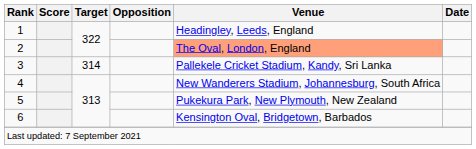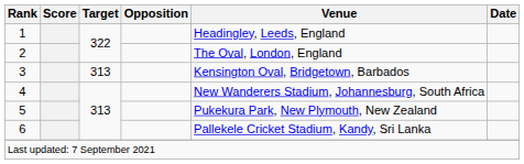 <table class="wikitable plainrowheaders sortable">
 <tr>
 <th scope=col>Rank</th>
 <th scope=col>Score</th>
 <th scope=col>Target</th>
 <th scope=col>Opposition</th>
 <th scope=col>Venue</th>
 <th scope=col>Date</th>
 </tr>
 <tr>
 <td align=center>1</td>
 <th scope=row style=text-align:center;></th>
 <td align=center rowspan=2>322</td>
 <td></td>
 <td><a href='#'>Headingley</a>, <a href='#'>Leeds</a>, England</td>
 <td></td>
 </tr>
 <tr>
 <td align=center>2</td>
 <th scope=row style=text-align:center;></th>
 <td></td>
-<td style="background: lightsalmon;"><a href='#'>The Oval</a>, <a href='#'>London</a>, England</td>
+<td><a href='#'>The Oval</a>, <a href='#'>London</a>, England</td>
 <td></td>
 </tr>
 <tr>
 <td align=center>3</td>
 <th scope=row style=text-align:center;></th>
-<td align=center>314</td>
+<td align=center>313</td>
 <td></td>
-<td><a href='#'>Pallekele Cricket Stadium</a>, <a href='#'>Kandy</a>, Sri Lanka</td>
+<td><a href='#'>Kensington Oval</a>, <a href='#'>Bridgetown</a>, Barbados</td>
 <td></td>
 </tr>
 <tr>
 <td align=center>4</td>
 <th scope=row style=text-align:center;></th>
 <td align=center rowspan=3>313</td>
 <td></td>
 <td><a href='#'>New Wanderers Stadium</a>, <a href='#'>Johannesburg</a>, South Africa</td>
 <td></td>
 </tr>
 <tr>
 <td align=center>5</td>
 <th scope=row style=text-align:center;></th>
 <td></td>
 <td><a href='#'>Pukekura Park</a>, <a href='#'>New Plymouth</a>, New Zealand</td>
 <td> </td>
 </tr>
 <tr>
 <td align=center>6</td>
 <th scope=row style=text-align:center;></th>
 <td></td>
-<td><a href='#'>Kensington Oval</a>, <a href='#'>Bridgetown</a>, Barbados</td>
+<td><a href='#'>Pallekele Cricket Stadium</a>, <a href='#'>Kandy</a>, Sri Lanka</td>
 <td></td>
 </tr>
 <tr>
 </tr>
 <tr class=sortbottom>
 <td colspan=6><small>Last updated: 7 September 2021</small></td>
 </tr>
 </table>
